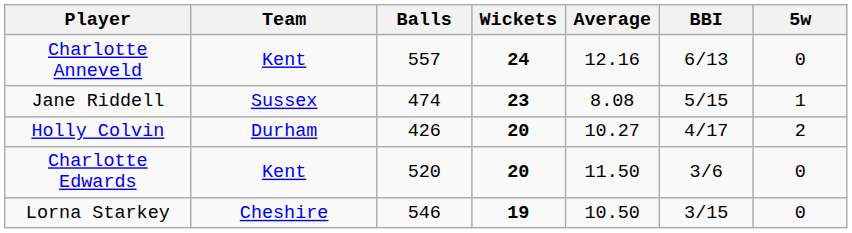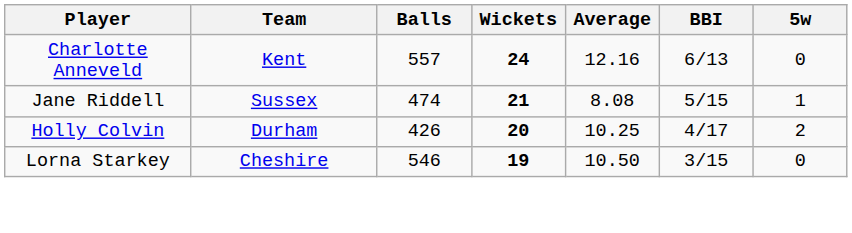 <table class="wikitable" style="text-align:center">
 <tr>
 <th width=125>Player</th>
 <th width=125>Team</th>
 <th width=60>Balls</th>
 <th width=60>Wickets</th>
 <th width=60>Average</th>
 <th width=60>BBI</th>
 <th width=60>5w</th>
 </tr>
 <tr>
 <td><a href='#'>Charlotte Anneveld</a></td>
 <td><a href='#'>Kent</a></td>
 <td>557</td>
 <td><strong>24</strong></td>
 <td>12.16</td>
 <td>6/13</td>
 <td>0</td>
 </tr>
 <tr>
 <td>Jane Riddell</td>
 <td><a href='#'>Sussex</a></td>
 <td>474</td>
-<td><strong>23</strong></td>
+<td><strong>21</strong></td>
 <td>8.08</td>
 <td>5/15</td>
 <td>1</td>
 </tr>
 <tr>
 <td><a href='#'>Holly Colvin</a></td>
 <td><a href='#'>Durham</a></td>
 <td>426</td>
 <td><strong>20</strong></td>
-<td>10.27</td>
+<td>10.25</td>
 <td>4/17</td>
 <td>2</td>
-</tr>
-<tr>
-<td><a href='#'>Charlotte Edwards</a></td>
-<td><a href='#'>Kent</a></td>
-<td>520</td>
-<td><strong>20</strong></td>
-<td>11.50</td>
-<td>3/6</td>
-<td>0</td>
 </tr>
 <tr>
 <td>Lorna Starkey</td>
 <td><a href='#'>Cheshire</a></td>
 <td>546</td>
 <td><strong>19</strong></td>
 <td>10.50</td>
 <td>3/15</td>
 <td>0</td>
 </tr>
 </table>
